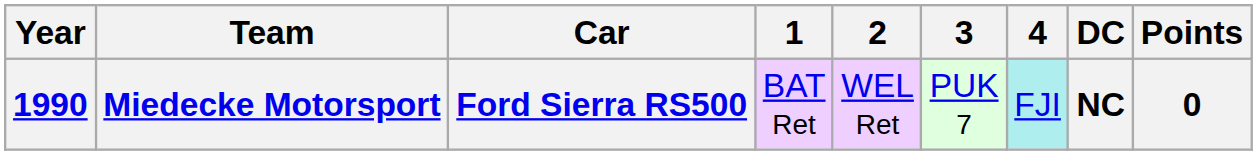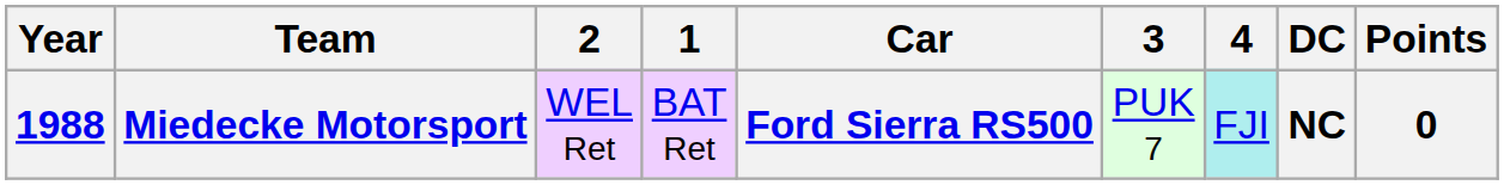 <table class="wikitable" style="text-align:center; font-size:90%">
 <tr>
 <th>Year</th>
 <th>Team</th>
+<th>2</th>
+<th>1</th>
 <th>Car</th>
-<th>1</th>
-<th>2</th>
 <th>3</th>
 <th>4</th>
 <th>DC</th>
 <th>Points</th>
 </tr>
 <tr>
-<th><a href='#'>1990</a></th>
+<th><a href='#'>1988</a></th>
 <th> <a href='#'>Miedecke Motorsport</a></th>
+<td style="background:#efcfff;"><a href='#'>WEL</a><br><small>Ret</small></td>
+<td style="background:#efcfff;"><a href='#'>BAT</a><br><small>Ret</small></td>
 <th><a href='#'>Ford Sierra RS500</a></th>
-<td style="background:#efcfff;"><a href='#'>BAT</a><br><small>Ret</small></td>
-<td style="background:#efcfff;"><a href='#'>WEL</a><br><small>Ret</small></td>
 <td style="background:#dfffdf;"><a href='#'>PUK</a><br><small>7</small></td>
 <td style="background: paleturquoise;"><a href='#'>FJI</a></td>
 <th>NC</th>
 <th>0</th>
 </tr>
 </table>
